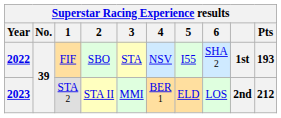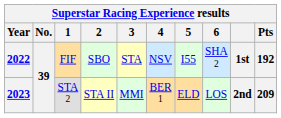 <table class="wikitable" style="text-align:center; font-size:85%">
 <tr>
 <th colspan=10><a href='#'>Superstar Racing Experience</a> results</th>
 </tr>
 <tr>
 <th>Year</th>
 <th>No.</th>
 <th>1</th>
 <th>2</th>
 <th>3</th>
 <th>4</th>
 <th>5</th>
 <th>6</th>
 <th></th>
 <th>Pts</th>
 </tr>
 <tr>
 <th><a href='#'>2022</a></th>
 <th rowspan=2>39</th>
 <td style="background:#FFDF9F;"><a href='#'>FIF</a><br></td>
 <td style="background:#DFFFDF;"><a href='#'>SBO</a><br></td>
 <td style="background:#FFFFBF;"><a href='#'>STA</a><br></td>
 <td style="background:#CFEAFF;"><a href='#'>NSV</a><br></td>
 <td style="background:#DFFFDF;"><a href='#'>I55</a><br></td>
 <td style="background:#CFEAFF;"><a href='#'>SHA</a><br><sup>2</sup></td>
 <th>1st</th>
-<th>193</th>
+<th>192</th>
 </tr>
 <tr>
 <th><a href='#'>2023</a></th>
 <td style="background:#DFDFDF;"><a href='#'>STA</a><br><sup>2</sup></td>
 <td style="background:#FFFFBF;"><a href='#'>STA II</a><br></td>
 <td style="background:#DFFFDF;"><a href='#'>MMI</a><br></td>
 <td style="background:#FFDF9F;"><a href='#'>BER</a><br><sup>1</sup></td>
 <td style="background:#FFDF9F;"><a href='#'>ELD</a><br></td>
 <td style="background:#DFFFDF;"><a href='#'>LOS</a><br></td>
 <th>2nd</th>
-<th>212</th>
+<th>209</th>
 </tr>
 </table>
